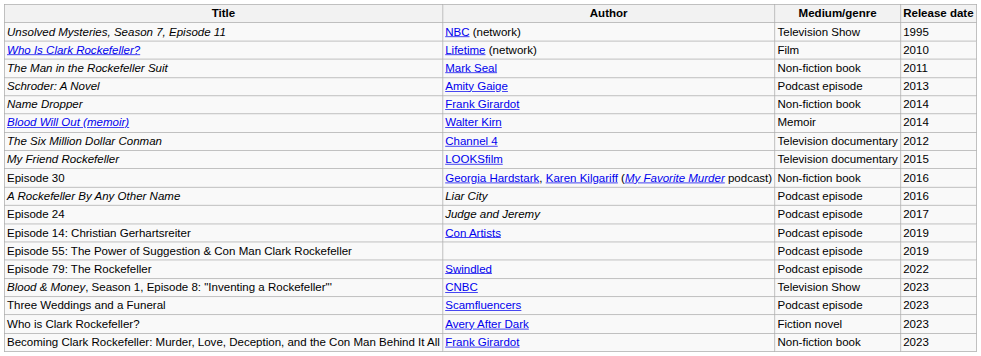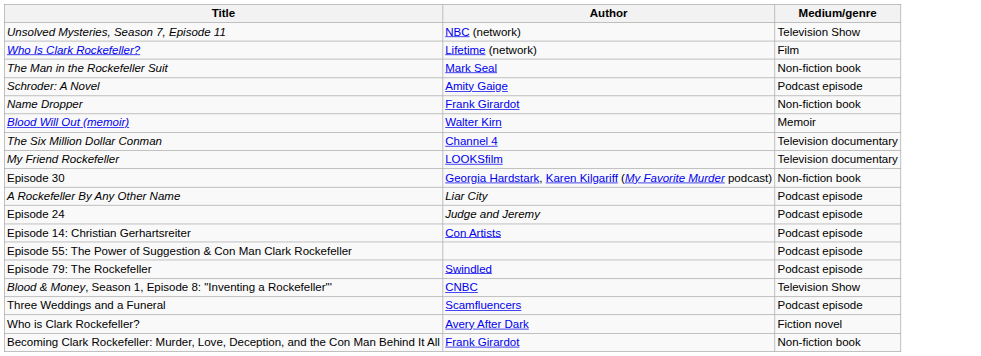 <table class="wikitable sortable">
 <tr>
 <th>Title</th>
 <th>Author</th>
 <th>Medium/genre</th>
-<th>Release date</th>
 </tr>
 <tr>
 <td><em>Unsolved Mysteries, Season 7, Episode 11</em></td>
 <td><a href='#'>NBC</a> (network)</td>
 <td>Television Show</td>
-<td>1995</td>
 </tr>
 <tr>
 <td><em><a href='#'>Who Is Clark Rockefeller?</a></em></td>
 <td><a href='#'>Lifetime</a> (network)</td>
 <td>Film</td>
-<td>2010</td>
 </tr>
 <tr>
 <td><em>The Man in the Rockefeller Suit</em></td>
 <td><a href='#'>Mark Seal</a></td>
 <td>Non-fiction book</td>
-<td>2011</td>
 </tr>
 <tr>
 <td><em>Schroder: A Novel</em></td>
 <td><a href='#'>Amity Gaige</a></td>
 <td>Podcast episode</td>
-<td>2013</td>
 </tr>
 <tr>
 <td><em>Name Dropper</em></td>
 <td><a href='#'>Frank Girardot</a></td>
 <td>Non-fiction book</td>
-<td>2014</td>
 </tr>
 <tr>
 <td><em><a href='#'>Blood Will Out (memoir)</a></em></td>
 <td><a href='#'>Walter Kirn</a></td>
 <td>Memoir</td>
-<td>2014</td>
 </tr>
 <tr>
 <td><em>The Six Million Dollar Conman</em></td>
 <td><a href='#'>Channel 4</a></td>
 <td>Television documentary</td>
-<td>2012</td>
 </tr>
 <tr>
 <td><em>My Friend Rockefeller</em></td>
 <td><a href='#'>LOOKSfilm</a></td>
 <td>Television documentary</td>
-<td>2015</td>
 </tr>
 <tr>
 <td>Episode 30</td>
 <td><a href='#'>Georgia Hardstark</a>, <a href='#'>Karen Kilgariff</a> (<em><a href='#'>My Favorite Murder</a></em> podcast)</td>
 <td>Non-fiction book</td>
-<td>2016</td>
 </tr>
 <tr>
 <td><em>A Rockefeller By Any Other Name</em></td>
 <td><em>Liar City</em></td>
 <td>Podcast episode</td>
-<td>2016</td>
 </tr>
 <tr>
 <td>Episode 24</td>
 <td><em>Judge and Jeremy</em></td>
 <td>Podcast episode</td>
-<td>2017</td>
 </tr>
 <tr>
 <td>Episode 14: Christian Gerhartsreiter</td>
 <td><a href='#'>Con Artists</a></td>
 <td>Podcast episode</td>
-<td>2019</td>
 </tr>
 <tr>
 <td>Episode 55:  The Power of Suggestion & Con Man Clark Rockefeller</td>
 <td></td>
 <td>Podcast episode</td>
-<td>2019</td>
 </tr>
 <tr>
 <td>Episode 79: The Rockefeller</td>
 <td><a href='#'>Swindled</a></td>
 <td>Podcast episode</td>
-<td>2022</td>
 </tr>
 <tr>
 <td><em>Blood & Money</em>, Season 1, Episode 8: "Inventing a Rockefeller"'</td>
 <td><a href='#'>CNBC</a></td>
 <td>Television Show</td>
-<td>2023</td>
 </tr>
 <tr>
 <td>Three Weddings and a Funeral</td>
 <td><a href='#'>Scamfluencers</a></td>
 <td>Podcast episode</td>
-<td>2023</td>
 </tr>
 <tr>
 <td 56: CASE>Who is Clark Rockefeller?</td>
 <td><a href='#'>Avery After Dark</a></td>
 <td>Fiction novel</td>
-<td>2023</td>
 </tr>
 <tr>
 <td>Becoming Clark Rockefeller: Murder, Love, Deception, and the Con Man Behind It All</td>
 <td><a href='#'>Frank Girardot</a></td>
 <td>Non-fiction book</td>
-<td>2023</td>
 </tr>
 </table>
